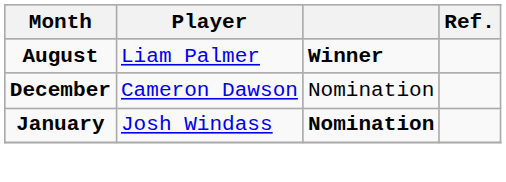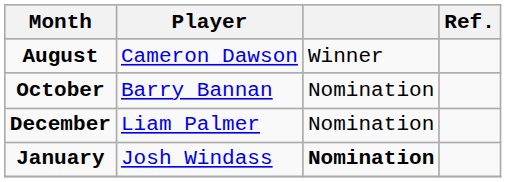 <table class="wikitable" style="text-align:left">
 <tr>
 <th>Month</th>
 <th>Player</th>
 <th></th>
 <th>Ref.</th>
 </tr>
 <tr>
 <td align="center"><strong>August</strong></td>
-<td> <a href='#'>Liam Palmer</a></td>
-<td><strong>Winner</strong></td>
+<td> <a href='#'>Cameron Dawson</a></td>
+<td>Winner</td>
+<td align="center"></td>
+</tr>
+<tr>
+<td align="center"><strong>October</strong></td>
+<td> <a href='#'>Barry Bannan</a></td>
+<td>Nomination</td>
 <td align="center"></td>
 </tr>
 <tr>
 <td align="center"><strong>December</strong></td>
-<td> <a href='#'>Cameron Dawson</a></td>
+<td> <a href='#'>Liam Palmer</a></td>
 <td>Nomination</td>
 <td align="center"></td>
 </tr>
 <tr>
 <td align="center"><strong>January</strong></td>
 <td> <a href='#'>Josh Windass</a></td>
 <td><strong>Nomination</strong></td>
 <td align="center"></td>
 </tr>
 <tr>
 </tr>
 </table>
